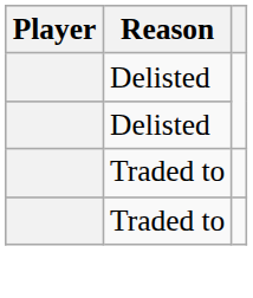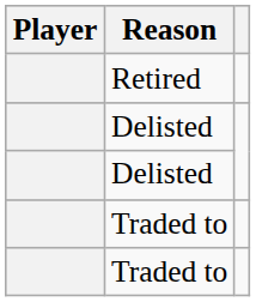 <table class="wikitable plainrowheaders">
 <tr>
 <th scope="col">Player</th>
 <th scope="col">Reason</th>
 <th scope="col"></th>
+</tr>
+<tr>
+<th scope="row"></th>
+<td>Retired</td>
+<td align="center"></td>
 </tr>
 <tr>
 <th scope="row"></th>
 <td>Delisted</td>
 <td align="center" rowspan=2></td>
 </tr>
 <tr>
 <th scope="row"></th>
 <td>Delisted</td>
 </tr>
 <tr>
 <th scope="row"></th>
 <td>Traded to </td>
 <td align="center"></td>
 </tr>
 <tr>
 <th scope="row"></th>
 <td>Traded to </td>
 <td align="center"></td>
 </tr>
 </table>
